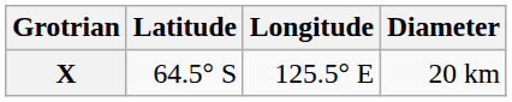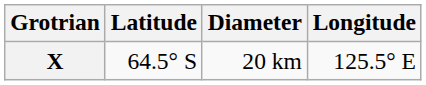 <table class="wikitable" style="text-align: right;">
 <tr>
 <th scope="col">Grotrian</th>
 <th scope="col">Latitude</th>
+<th scope="col">Diameter</th>
 <th scope="col">Longitude</th>
-<th scope="col">Diameter</th>
 </tr>
 <tr>
 <th scope="row">X</th>
 <td>64.5° S</td>
+<td>20 km</td>
 <td>125.5° E</td>
-<td>20 km</td>
 </tr>
 </table>
